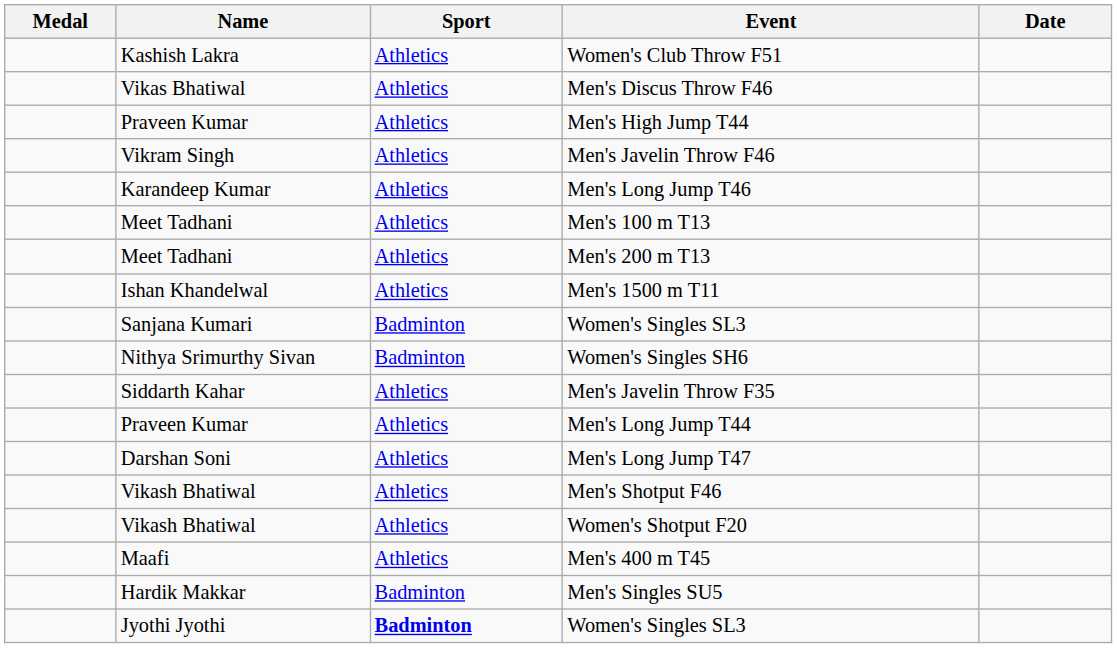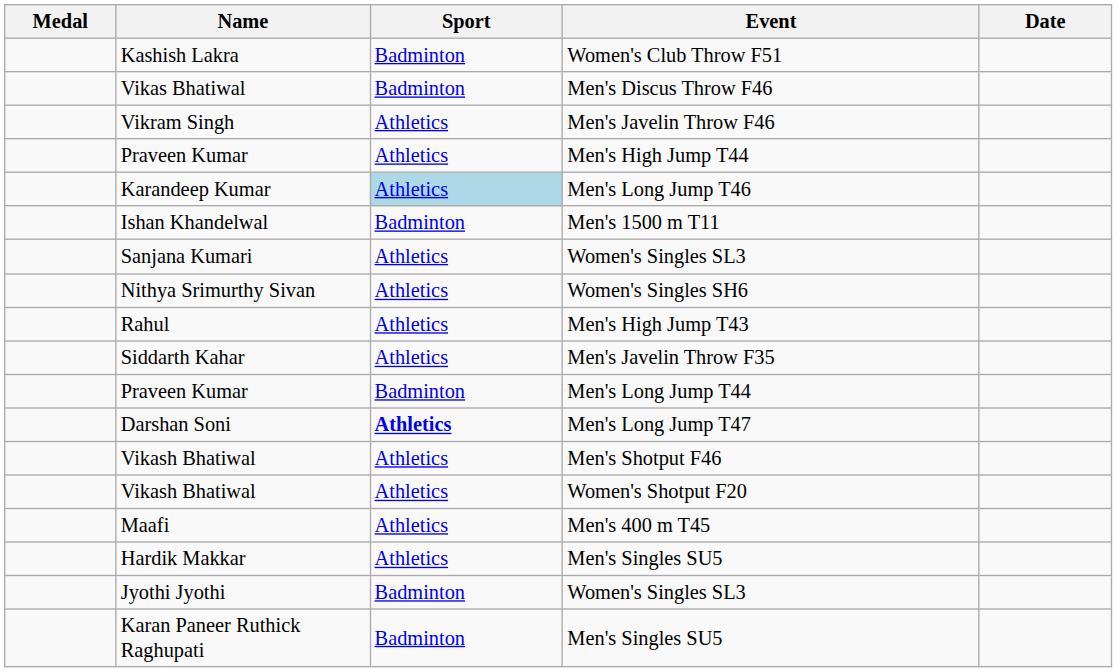 <table class="wikitable sortable" style="font-size:95%">
 <tr>
 <th style="width:5em">Medal</th>
 <th style="width:12em">Name</th>
 <th style="width:9em">Sport</th>
 <th style="width:20em">Event</th>
 <th style="width:6em">Date</th>
 </tr>
 <tr>
 <td></td>
 <td>Kashish Lakra</td>
-<td><a href='#'>Athletics</a></td>
+<td><a href='#'>Badminton</a></td>
 <td>Women's Club Throw F51</td>
 <td></td>
 </tr>
 <tr>
 <td></td>
 <td>Vikas Bhatiwal</td>
+<td><a href='#'>Badminton</a></td>
+<td>Men's Discus Throw F46</td>
+<td></td>
+</tr>
+<tr>
+<td></td>
+<td>Vikram Singh</td>
 <td><a href='#'>Athletics</a></td>
-<td>Men's Discus Throw F46</td>
+<td>Men's Javelin Throw F46</td>
 <td></td>
 </tr>
 <tr>
 <td></td>
 <td>Praveen Kumar</td>
 <td><a href='#'>Athletics</a></td>
 <td>Men's High Jump T44</td>
 <td></td>
 </tr>
 <tr>
 <td></td>
-<td>Vikram Singh</td>
-<td><a href='#'>Athletics</a></td>
-<td>Men's Javelin Throw F46</td>
-<td></td>
-</tr>
-<tr>
-<td></td>
 <td>Karandeep Kumar</td>
-<td><a href='#'>Athletics</a></td>
+<td style="background: lightblue;"><a href='#'>Athletics</a></td>
 <td>Men's Long Jump T46</td>
 <td></td>
 </tr>
 <tr>
 <td></td>
-<td>Meet Tadhani</td>
-<td><a href='#'>Athletics</a></td>
-<td>Men's 100 m T13</td>
-<td></td>
-</tr>
-<tr>
-<td></td>
-<td>Meet Tadhani</td>
-<td><a href='#'>Athletics</a></td>
-<td>Men's 200 m T13</td>
-<td></td>
-</tr>
-<tr>
-<td></td>
 <td>Ishan Khandelwal</td>
-<td><a href='#'>Athletics</a></td>
+<td><a href='#'>Badminton</a></td>
 <td>Men's 1500 m T11</td>
 <td></td>
 </tr>
 <tr>
 <td></td>
 <td>Sanjana Kumari</td>
-<td><a href='#'>Badminton</a></td>
+<td><a href='#'>Athletics</a></td>
 <td>Women's Singles SL3</td>
 <td></td>
 </tr>
 <tr>
 <td></td>
 <td>Nithya Srimurthy Sivan</td>
-<td><a href='#'>Badminton</a></td>
+<td><a href='#'>Athletics</a></td>
 <td>Women's Singles SH6</td>
+<td></td>
+</tr>
+<tr>
+<td></td>
+<td>Rahul</td>
+<td><a href='#'>Athletics</a></td>
+<td>Men's High Jump T43</td>
 <td></td>
 </tr>
 <tr>
 <td></td>
 <td>Siddarth Kahar</td>
 <td><a href='#'>Athletics</a></td>
 <td>Men's Javelin Throw F35</td>
 <td></td>
 </tr>
 <tr>
 <td></td>
 <td>Praveen Kumar</td>
-<td><a href='#'>Athletics</a></td>
+<td><a href='#'>Badminton</a></td>
 <td>Men's Long Jump T44</td>
 <td></td>
 </tr>
 <tr>
 <td></td>
 <td>Darshan Soni</td>
-<td><a href='#'>Athletics</a></td>
+<td><strong><a href='#'>Athletics</a></strong></td>
 <td>Men's Long Jump T47</td>
 <td></td>
 </tr>
 <tr>
 <td></td>
 <td>Vikash Bhatiwal</td>
 <td><a href='#'>Athletics</a></td>
 <td>Men's Shotput F46</td>
 <td></td>
 </tr>
 <tr>
 <td></td>
 <td>Vikash Bhatiwal</td>
 <td><a href='#'>Athletics</a></td>
 <td>Women's Shotput F20</td>
 <td></td>
 </tr>
 <tr>
 <td></td>
 <td>Maafi</td>
 <td><a href='#'>Athletics</a></td>
 <td>Men's 400 m T45</td>
 <td></td>
 </tr>
 <tr>
 <td></td>
 <td>Hardik Makkar</td>
-<td><a href='#'>Badminton</a></td>
+<td><a href='#'>Athletics</a></td>
 <td>Men's Singles SU5</td>
 <td></td>
 </tr>
 <tr>
 <td></td>
 <td>Jyothi Jyothi</td>
-<td><strong><a href='#'>Badminton</a></strong></td>
+<td><a href='#'>Badminton</a></td>
 <td>Women's Singles SL3</td>
 <td></td>
 </tr>
+<tr>
+<td></td>
+<td>Karan Paneer Ruthick Raghupati</td>
+<td><a href='#'>Badminton</a></td>
+<td>Men's Singles SU5</td>
+<td></td>
+</tr>
 </table>
